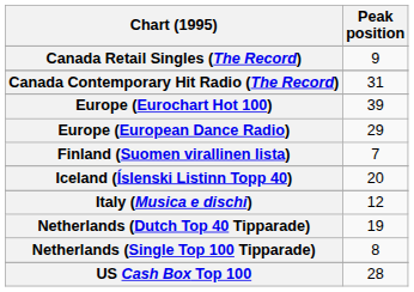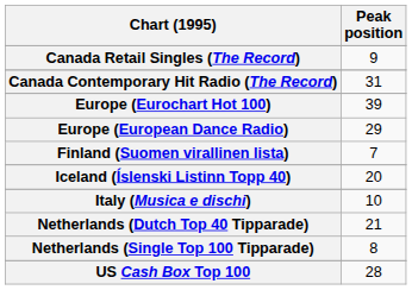 <table class="wikitable sortable plainrowheaders" style="text-align:center">
 <tr>
 <th>Chart (1995)</th>
 <th>Peak<br>position</th>
 </tr>
 <tr>
 </tr>
 <tr>
 <th scope="row">Canada Retail Singles (<em><a href='#'>The Record</a></em>)</th>
 <td>9</td>
 </tr>
 <tr>
 </tr>
 <tr>
 <th scope="row">Canada Contemporary Hit Radio (<em><a href='#'>The Record</a></em>)</th>
 <td>31</td>
 </tr>
 <tr>
 </tr>
 <tr>
 <th scope="row">Europe (<a href='#'>Eurochart Hot 100</a>)</th>
 <td>39</td>
 </tr>
 <tr>
 <th scope="row">Europe (<a href='#'>European Dance Radio</a>)</th>
 <td>29</td>
 </tr>
 <tr>
 <th scope="row">Finland (<a href='#'>Suomen virallinen lista</a>)</th>
 <td>7</td>
 </tr>
 <tr>
 </tr>
 <tr>
 <th scope="row">Iceland (<a href='#'>Íslenski Listinn Topp 40</a>)</th>
 <td>20</td>
 </tr>
 <tr>
 </tr>
 <tr>
 <th scope="row">Italy (<em><a href='#'>Musica e dischi</a></em>)</th>
-<td>12</td>
+<td>10</td>
 </tr>
 <tr>
 <th scope="row">Netherlands (<a href='#'>Dutch Top 40</a> Tipparade)</th>
-<td>19</td>
+<td>21</td>
 </tr>
 <tr>
 <th scope="row">Netherlands (<a href='#'>Single Top 100</a> Tipparade)</th>
 <td>8</td>
 </tr>
 <tr>
 </tr>
 <tr>
 </tr>
 <tr>
 </tr>
 <tr>
 </tr>
 <tr>
 </tr>
 <tr>
 </tr>
 <tr>
 </tr>
 <tr>
 </tr>
 <tr>
 </tr>
 <tr>
 </tr>
 <tr>
 </tr>
 <tr>
 </tr>
 <tr>
 </tr>
 <tr>
 <th scope="row">US <a href='#'><em>Cash Box</em> Top 100</a></th>
 <td>28</td>
 </tr>
 </table>
